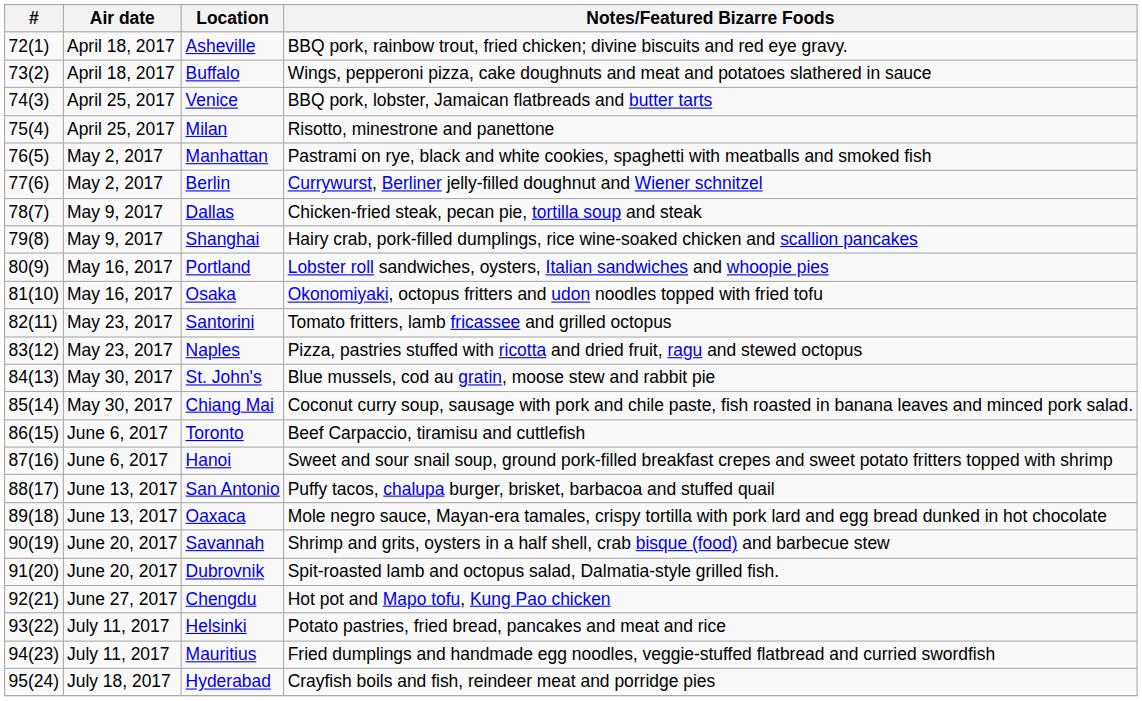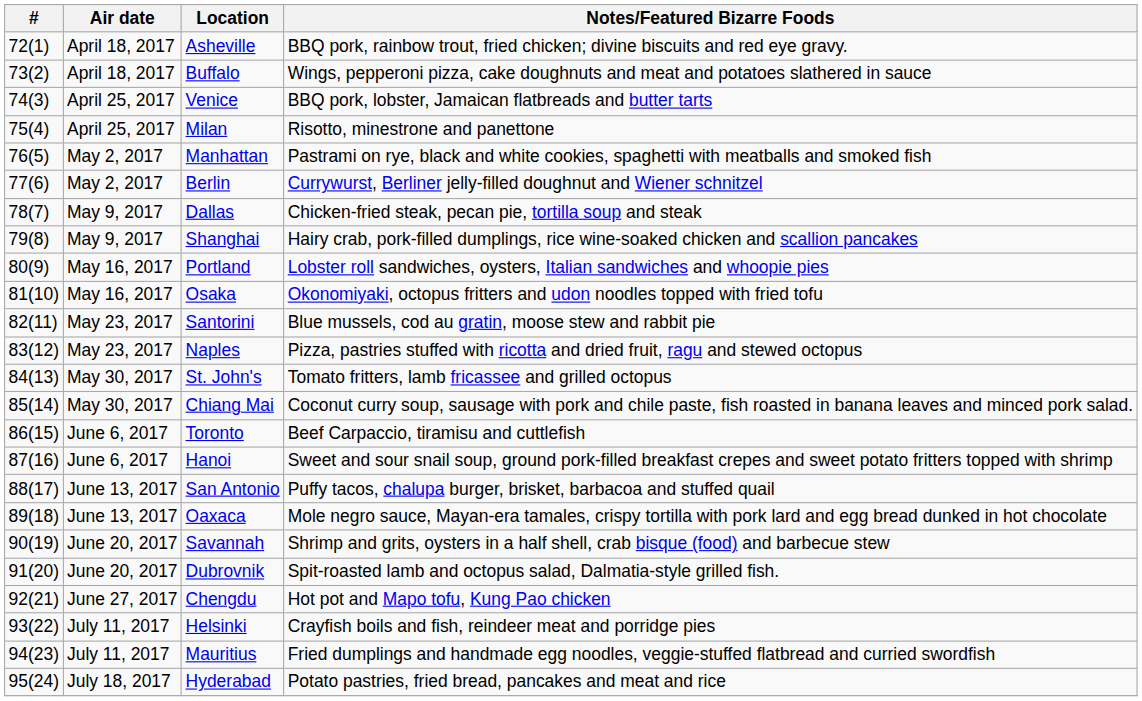 <table class="wikitable">
 <tr style="background:#EFEFEF">
 <th>#</th>
 <th>Air date</th>
 <th>Location</th>
 <th>Notes/Featured Bizarre Foods</th>
 </tr>
 <tr>
 <td>72(1)</td>
 <td>April 18, 2017</td>
 <td><a href='#'>Asheville</a></td>
 <td>BBQ pork, rainbow trout, fried chicken; divine biscuits and red eye gravy.</td>
 </tr>
 <tr>
 <td>73(2)</td>
 <td>April 18, 2017</td>
 <td><a href='#'>Buffalo</a></td>
 <td>Wings, pepperoni pizza, cake doughnuts and meat and potatoes slathered in sauce</td>
 </tr>
 <tr>
 <td>74(3)</td>
 <td>April 25, 2017</td>
 <td><a href='#'>Venice</a></td>
 <td>BBQ pork, lobster, Jamaican flatbreads and <a href='#'>butter tarts</a></td>
 </tr>
 <tr>
 <td>75(4)</td>
 <td>April 25, 2017</td>
 <td><a href='#'>Milan</a></td>
 <td>Risotto, minestrone and panettone</td>
 </tr>
 <tr>
 <td>76(5)</td>
 <td>May 2, 2017</td>
 <td><a href='#'>Manhattan</a></td>
 <td>Pastrami on rye, black and white cookies, spaghetti with meatballs and smoked fish</td>
 </tr>
 <tr>
 <td>77(6)</td>
 <td>May 2, 2017</td>
 <td><a href='#'>Berlin</a></td>
 <td><a href='#'>Currywurst</a>, <a href='#'>Berliner</a> jelly-filled doughnut and <a href='#'>Wiener schnitzel</a></td>
 </tr>
 <tr>
 <td>78(7)</td>
 <td>May 9, 2017</td>
 <td><a href='#'>Dallas</a></td>
 <td>Chicken-fried steak, pecan pie, <a href='#'>tortilla soup</a> and steak</td>
 </tr>
 <tr>
 <td>79(8)</td>
 <td>May 9, 2017</td>
 <td><a href='#'>Shanghai</a></td>
 <td>Hairy crab, pork-filled dumplings, rice wine-soaked chicken and <a href='#'>scallion pancakes</a></td>
 </tr>
 <tr>
 <td>80(9)</td>
 <td>May 16, 2017</td>
 <td><a href='#'>Portland</a></td>
 <td><a href='#'>Lobster roll</a> sandwiches, oysters, <a href='#'>Italian sandwiches</a> and <a href='#'>whoopie pies</a></td>
 </tr>
 <tr>
 <td>81(10)</td>
 <td>May 16, 2017</td>
 <td><a href='#'>Osaka</a></td>
 <td><a href='#'>Okonomiyaki</a>, octopus fritters and <a href='#'>udon</a> noodles topped with fried tofu</td>
 </tr>
 <tr>
 <td>82(11)</td>
 <td>May 23, 2017</td>
 <td><a href='#'>Santorini</a></td>
-<td>Tomato fritters, lamb <a href='#'>fricassee</a> and grilled octopus</td>
+<td>Blue mussels, cod au <a href='#'>gratin</a>, moose stew and rabbit pie</td>
 </tr>
 <tr>
 <td>83(12)</td>
 <td>May 23, 2017</td>
 <td><a href='#'>Naples</a></td>
 <td>Pizza, pastries stuffed with <a href='#'>ricotta</a> and dried fruit, <a href='#'>ragu</a> and stewed octopus</td>
 </tr>
 <tr>
 <td>84(13)</td>
 <td>May 30, 2017</td>
 <td><a href='#'>St. John's</a></td>
-<td>Blue mussels, cod au <a href='#'>gratin</a>, moose stew and rabbit pie</td>
+<td>Tomato fritters, lamb <a href='#'>fricassee</a> and grilled octopus</td>
 </tr>
 <tr>
 <td>85(14)</td>
 <td>May 30, 2017</td>
 <td><a href='#'>Chiang Mai</a></td>
 <td>Coconut curry soup, sausage with pork and chile paste, fish roasted in banana leaves and minced pork salad.</td>
 </tr>
 <tr>
 <td>86(15)</td>
 <td>June 6, 2017</td>
 <td><a href='#'>Toronto</a></td>
 <td>Beef Carpaccio, tiramisu and cuttlefish</td>
 </tr>
 <tr>
 <td>87(16)</td>
 <td>June 6, 2017</td>
 <td><a href='#'>Hanoi</a></td>
 <td>Sweet and sour snail soup, ground pork-filled breakfast crepes and sweet potato fritters topped with shrimp</td>
 </tr>
 <tr>
 <td>88(17)</td>
 <td>June 13, 2017</td>
 <td><a href='#'>San Antonio</a></td>
 <td>Puffy tacos, <a href='#'>chalupa</a> burger, brisket, barbacoa and stuffed quail</td>
 </tr>
 <tr>
 <td>89(18)</td>
 <td>June 13, 2017</td>
 <td><a href='#'>Oaxaca</a></td>
 <td>Mole negro sauce, Mayan-era tamales, crispy tortilla with pork lard and egg bread dunked in hot chocolate</td>
 </tr>
 <tr>
 <td>90(19)</td>
 <td>June 20, 2017</td>
 <td><a href='#'>Savannah</a></td>
 <td>Shrimp and grits, oysters in a half shell, crab <a href='#'>bisque (food)</a> and barbecue stew</td>
 </tr>
 <tr>
 <td>91(20)</td>
 <td>June 20, 2017</td>
 <td><a href='#'>Dubrovnik</a></td>
 <td>Spit-roasted lamb and octopus salad, Dalmatia-style grilled fish.</td>
 </tr>
 <tr>
 <td>92(21)</td>
 <td>June 27, 2017</td>
 <td><a href='#'>Chengdu</a></td>
 <td>Hot pot and <a href='#'>Mapo tofu</a>, <a href='#'>Kung Pao chicken</a></td>
 </tr>
 <tr>
 <td>93(22)</td>
 <td>July 11, 2017</td>
 <td><a href='#'>Helsinki</a></td>
-<td>Potato pastries, fried bread, pancakes and meat and rice</td>
+<td>Crayfish boils and fish, reindeer meat and porridge pies</td>
 </tr>
 <tr>
 <td>94(23)</td>
 <td>July 11, 2017</td>
 <td><a href='#'>Mauritius</a></td>
 <td>Fried dumplings and handmade egg noodles, veggie-stuffed flatbread and curried swordfish</td>
 </tr>
 <tr>
 <td>95(24)</td>
 <td>July 18, 2017</td>
 <td><a href='#'>Hyderabad</a></td>
-<td>Crayfish boils and fish, reindeer meat and porridge pies</td>
+<td>Potato pastries, fried bread, pancakes and meat and rice</td>
 </tr>
 <tr>
 </tr>
 </table>
